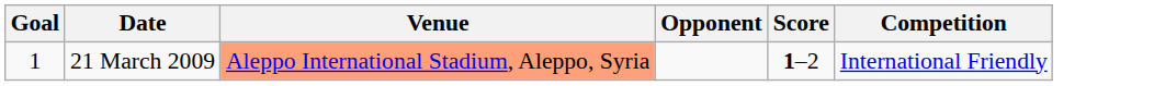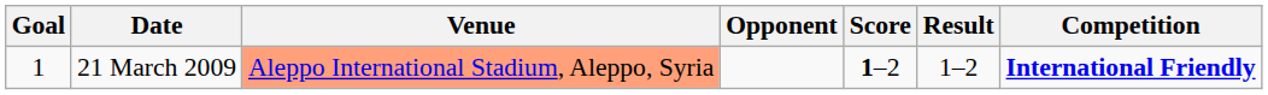 <table class="wikitable" align=center style="text-align: left;">
 <tr>
 <th>Goal</th>
 <th>Date</th>
 <th>Venue</th>
 <th>Opponent</th>
 <th>Score</th>
+<th>Result</th>
 <th>Competition</th>
 </tr>
 <tr>
 <td align="center">1</td>
 <td>21 March 2009</td>
 <td style="background: lightsalmon;"><a href='#'>Aleppo International Stadium</a>, Aleppo, Syria</td>
 <td></td>
 <td align="center"><strong>1</strong>–2</td>
-<td><a href='#'>International Friendly</a></td>
+<td align="center">1–2</td>
+<td><strong><a href='#'>International Friendly</a></strong></td>
 </tr>
 </table>
